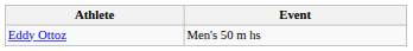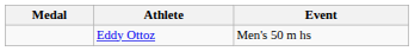 <table class="wikitable" style="width:40%; font-size:100%; text-align:left;">
 <tr>
+<th>Medal</th>
 <th>Athlete</th>
 <th>Event</th>
 </tr>
 <tr>
+<td align=center></td>
 <td><a href='#'>Eddy Ottoz</a></td>
 <td>Men's 50 m hs</td>
 </tr>
 </table>
